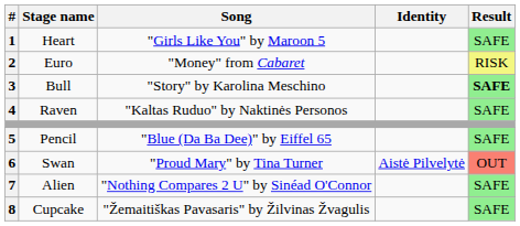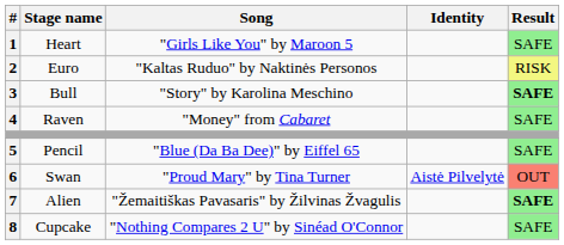 <table class="wikitable plainrowheaders" style="text-align: center;">
 <tr>
 <th>#</th>
 <th>Stage name</th>
 <th>Song</th>
 <th>Identity</th>
 <th>Result</th>
 </tr>
 <tr>
 <th>1</th>
 <td>Heart</td>
 <td>"<a href='#'>Girls Like You</a>" by <a href='#'>Maroon 5</a></td>
 <td></td>
 <td bgcolor="lightgreen">SAFE</td>
 </tr>
 <tr>
 <th>2</th>
 <td>Euro</td>
-<td>"Money" from <em><a href='#'>Cabaret</a></em></td>
+<td>"Kaltas Ruduo" by Naktinės Personos</td>
 <td></td>
 <td bgcolor="#F3F781">RISK</td>
 </tr>
 <tr>
 <th>3</th>
 <td>Bull</td>
 <td>"Story" by Karolina Meschino</td>
 <td></td>
 <td bgcolor="lightgreen"><strong>SAFE</strong></td>
 </tr>
 <tr>
 <th>4</th>
 <td>Raven</td>
-<td>"Kaltas Ruduo" by Naktinės Personos</td>
+<td>"Money" from <em><a href='#'>Cabaret</a></em></td>
 <td></td>
 <td bgcolor="lightgreen">SAFE</td>
 </tr>
 <tr>
 <td colspan="5" style="background:darkgray"></td>
 </tr>
 <tr>
 <th>5</th>
 <td>Pencil</td>
 <td>"<a href='#'>Blue (Da Ba Dee)</a>" by <a href='#'>Eiffel 65</a></td>
 <td></td>
 <td bgcolor="lightgreen">SAFE</td>
 </tr>
 <tr>
 <th>6</th>
 <td>Swan</td>
 <td>"<a href='#'>Proud Mary</a>" by <a href='#'>Tina Turner</a></td>
 <td><a href='#'>Aistė Pilvelytė</a></td>
 <td bgcolor="salmon">OUT</td>
 </tr>
 <tr>
 <th>7</th>
 <td>Alien</td>
+<td>"Žemaitiškas Pavasaris" by Žilvinas Žvagulis</td>
+<td></td>
+<td bgcolor="lightgreen"><strong>SAFE</strong></td>
+</tr>
+<tr>
+<th>8</th>
+<td>Cupcake</td>
 <td>"<a href='#'>Nothing Compares 2 U</a>" by <a href='#'>Sinéad O'Connor</a></td>
 <td></td>
 <td bgcolor="lightgreen">SAFE</td>
 </tr>
-<tr>
-<th>8</th>
-<td>Cupcake</td>
-<td>"Žemaitiškas Pavasaris" by Žilvinas Žvagulis</td>
-<td></td>
-<td bgcolor="lightgreen">SAFE</td>
-</tr>
 </table>
